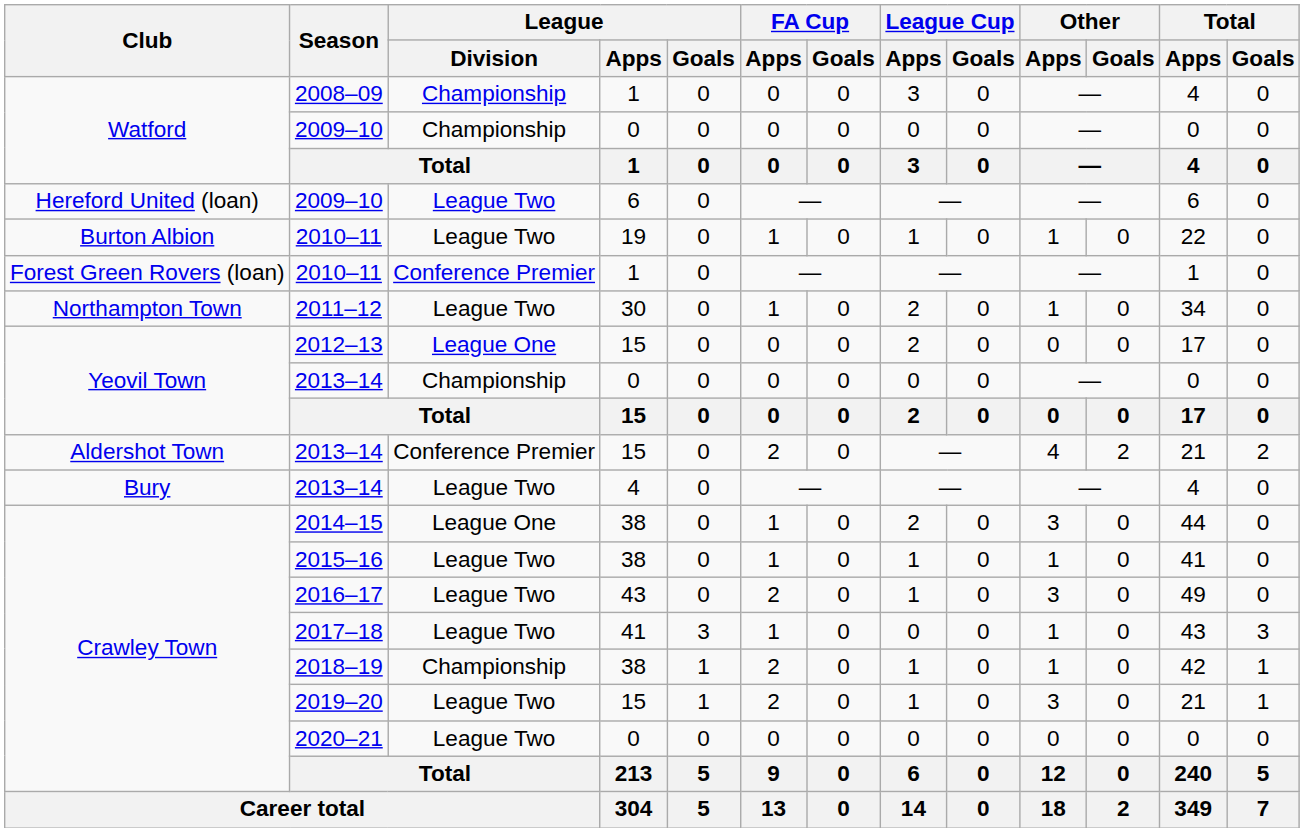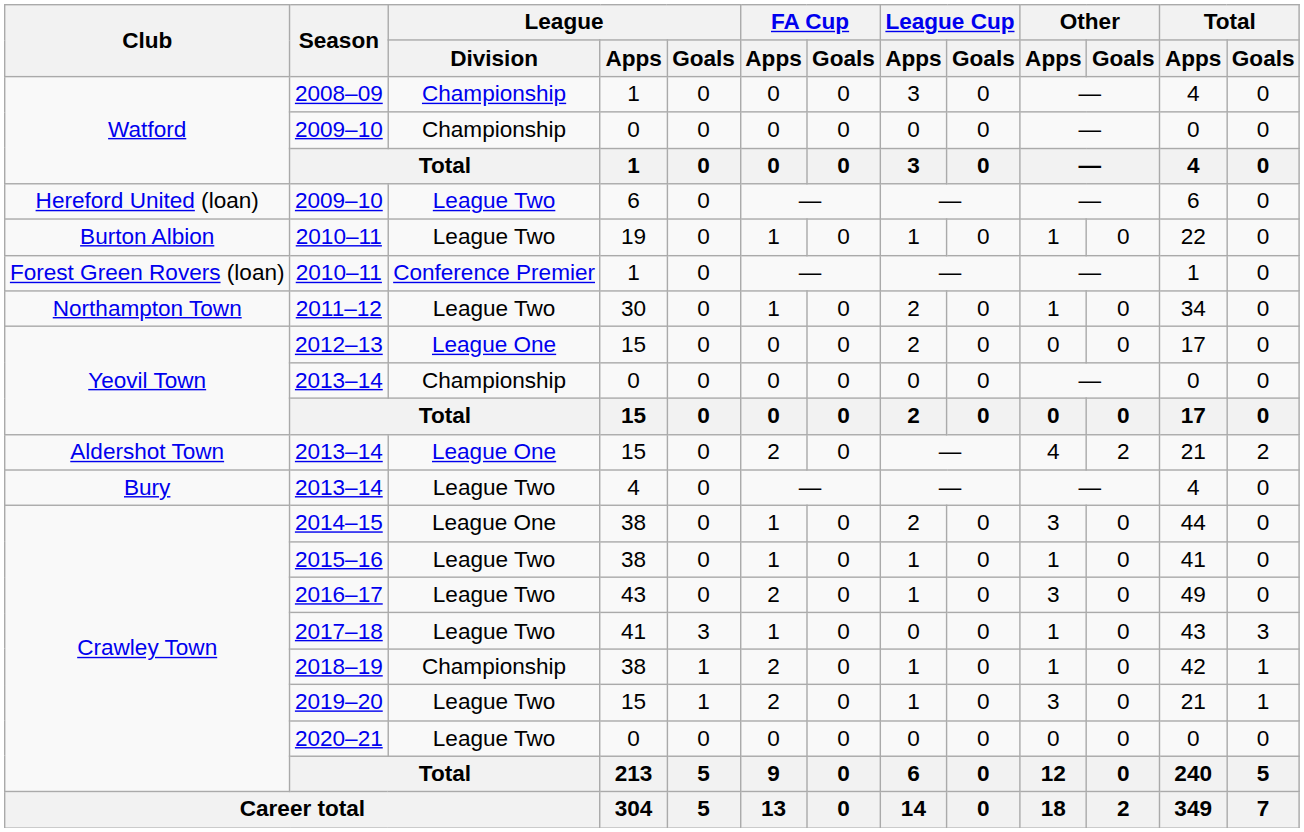 <table class=wikitable style="text-align: center">
 <tr>
 <th rowspan=2>Club</th>
 <th rowspan=2>Season</th>
 <th colspan=3>League</th>
 <th colspan=2><a href='#'>FA Cup</a></th>
 <th colspan=2><a href='#'>League Cup</a></th>
 <th colspan=2>Other</th>
 <th colspan=2>Total</th>
 </tr>
 <tr>
 <th>Division</th>
 <th>Apps</th>
 <th>Goals</th>
 <th>Apps</th>
 <th>Goals</th>
 <th>Apps</th>
 <th>Goals</th>
 <th>Apps</th>
 <th>Goals</th>
 <th>Apps</th>
 <th>Goals</th>
 </tr>
 <tr>
 <td rowspan=3><a href='#'>Watford</a></td>
 <td><a href='#'>2008–09</a></td>
 <td><a href='#'>Championship</a></td>
 <td>1</td>
 <td>0</td>
 <td>0</td>
 <td>0</td>
 <td>3</td>
 <td>0</td>
 <td colspan=2>—</td>
 <td>4</td>
 <td>0</td>
 </tr>
 <tr>
 <td><a href='#'>2009–10</a></td>
 <td>Championship</td>
 <td>0</td>
 <td>0</td>
 <td>0</td>
 <td>0</td>
 <td>0</td>
 <td>0</td>
 <td colspan=2>—</td>
 <td>0</td>
 <td>0</td>
 </tr>
 <tr>
 <th colspan=2>Total</th>
 <th>1</th>
 <th>0</th>
 <th>0</th>
 <th>0</th>
 <th>3</th>
 <th>0</th>
 <th colspan=2>—</th>
 <th>4</th>
 <th>0</th>
 </tr>
 <tr>
 <td><a href='#'>Hereford United</a> (loan)</td>
 <td><a href='#'>2009–10</a></td>
 <td><a href='#'>League Two</a></td>
 <td>6</td>
 <td>0</td>
 <td colspan=2>—</td>
 <td colspan=2>—</td>
 <td colspan=2>—</td>
 <td>6</td>
 <td>0</td>
 </tr>
 <tr>
 <td><a href='#'>Burton Albion</a></td>
 <td><a href='#'>2010–11</a></td>
 <td>League Two</td>
 <td>19</td>
 <td>0</td>
 <td>1</td>
 <td>0</td>
 <td>1</td>
 <td>0</td>
 <td>1</td>
 <td>0</td>
 <td>22</td>
 <td>0</td>
 </tr>
 <tr>
 <td><a href='#'>Forest Green Rovers</a> (loan)</td>
 <td><a href='#'>2010–11</a></td>
 <td><a href='#'>Conference Premier</a></td>
 <td>1</td>
 <td>0</td>
 <td colspan=2>—</td>
 <td colspan=2>—</td>
 <td colspan=2>—</td>
 <td>1</td>
 <td>0</td>
 </tr>
 <tr>
 <td><a href='#'>Northampton Town</a></td>
 <td><a href='#'>2011–12</a></td>
 <td>League Two</td>
 <td>30</td>
 <td>0</td>
 <td>1</td>
 <td>0</td>
 <td>2</td>
 <td>0</td>
 <td>1</td>
 <td>0</td>
 <td>34</td>
 <td>0</td>
 </tr>
 <tr>
 <td rowspan=3><a href='#'>Yeovil Town</a></td>
 <td><a href='#'>2012–13</a></td>
 <td><a href='#'>League One</a></td>
 <td>15</td>
 <td>0</td>
 <td>0</td>
 <td>0</td>
 <td>2</td>
 <td>0</td>
 <td>0</td>
 <td>0</td>
 <td>17</td>
 <td>0</td>
 </tr>
 <tr>
 <td><a href='#'>2013–14</a></td>
 <td>Championship</td>
 <td>0</td>
 <td>0</td>
 <td>0</td>
 <td>0</td>
 <td>0</td>
 <td>0</td>
 <td colspan=2>—</td>
 <td>0</td>
 <td>0</td>
 </tr>
 <tr>
 <th colspan=2>Total</th>
 <th>15</th>
 <th>0</th>
 <th>0</th>
 <th>0</th>
 <th>2</th>
 <th>0</th>
 <th>0</th>
 <th>0</th>
 <th>17</th>
 <th>0</th>
 </tr>
 <tr>
 <td><a href='#'>Aldershot Town</a></td>
 <td><a href='#'>2013–14</a></td>
-<td>Conference Premier</td>
+<td><a href='#'>League One</a></td>
 <td>15</td>
 <td>0</td>
 <td>2</td>
 <td>0</td>
 <td colspan=2>—</td>
 <td>4</td>
 <td>2</td>
 <td>21</td>
 <td>2</td>
 </tr>
 <tr>
 <td><a href='#'>Bury</a></td>
 <td><a href='#'>2013–14</a></td>
 <td>League Two</td>
 <td>4</td>
 <td>0</td>
 <td colspan=2>—</td>
 <td colspan=2>—</td>
 <td colspan=2>—</td>
 <td>4</td>
 <td>0</td>
 </tr>
 <tr>
 <td rowspan=8><a href='#'>Crawley Town</a></td>
 <td><a href='#'>2014–15</a></td>
 <td>League One</td>
 <td>38</td>
 <td>0</td>
 <td>1</td>
 <td>0</td>
 <td>2</td>
 <td>0</td>
 <td>3</td>
 <td>0</td>
 <td>44</td>
 <td>0</td>
 </tr>
 <tr>
 <td><a href='#'>2015–16</a></td>
 <td>League Two</td>
 <td>38</td>
 <td>0</td>
 <td>1</td>
 <td>0</td>
 <td>1</td>
 <td>0</td>
 <td>1</td>
 <td>0</td>
 <td>41</td>
 <td>0</td>
 </tr>
 <tr>
 <td><a href='#'>2016–17</a></td>
 <td>League Two</td>
 <td>43</td>
 <td>0</td>
 <td>2</td>
 <td>0</td>
 <td>1</td>
 <td>0</td>
 <td>3</td>
 <td>0</td>
 <td>49</td>
 <td>0</td>
 </tr>
 <tr>
 <td><a href='#'>2017–18</a></td>
 <td>League Two</td>
 <td>41</td>
 <td>3</td>
 <td>1</td>
 <td>0</td>
 <td>0</td>
 <td>0</td>
 <td>1</td>
 <td>0</td>
 <td>43</td>
 <td>3</td>
 </tr>
 <tr>
 <td><a href='#'>2018–19</a></td>
 <td>Championship</td>
 <td>38</td>
 <td>1</td>
 <td>2</td>
 <td>0</td>
 <td>1</td>
 <td>0</td>
 <td>1</td>
 <td>0</td>
 <td>42</td>
 <td>1</td>
 </tr>
 <tr>
 <td><a href='#'>2019–20</a></td>
 <td>League Two</td>
 <td>15</td>
 <td>1</td>
 <td>2</td>
 <td>0</td>
 <td>1</td>
 <td>0</td>
 <td>3</td>
 <td>0</td>
 <td>21</td>
 <td>1</td>
 </tr>
 <tr>
 <td><a href='#'>2020–21</a></td>
 <td>League Two</td>
 <td>0</td>
 <td>0</td>
 <td>0</td>
 <td>0</td>
 <td>0</td>
 <td>0</td>
 <td>0</td>
 <td>0</td>
 <td>0</td>
 <td>0</td>
 </tr>
 <tr>
 <th colspan=2>Total</th>
 <th>213</th>
 <th>5</th>
 <th>9</th>
 <th>0</th>
 <th>6</th>
 <th>0</th>
 <th>12</th>
 <th>0</th>
 <th>240</th>
 <th>5</th>
 </tr>
 <tr>
 <th colspan=3>Career total</th>
 <th>304</th>
 <th>5</th>
 <th>13</th>
 <th>0</th>
 <th>14</th>
 <th>0</th>
 <th>18</th>
 <th>2</th>
 <th>349</th>
 <th>7</th>
 </tr>
 </table>
